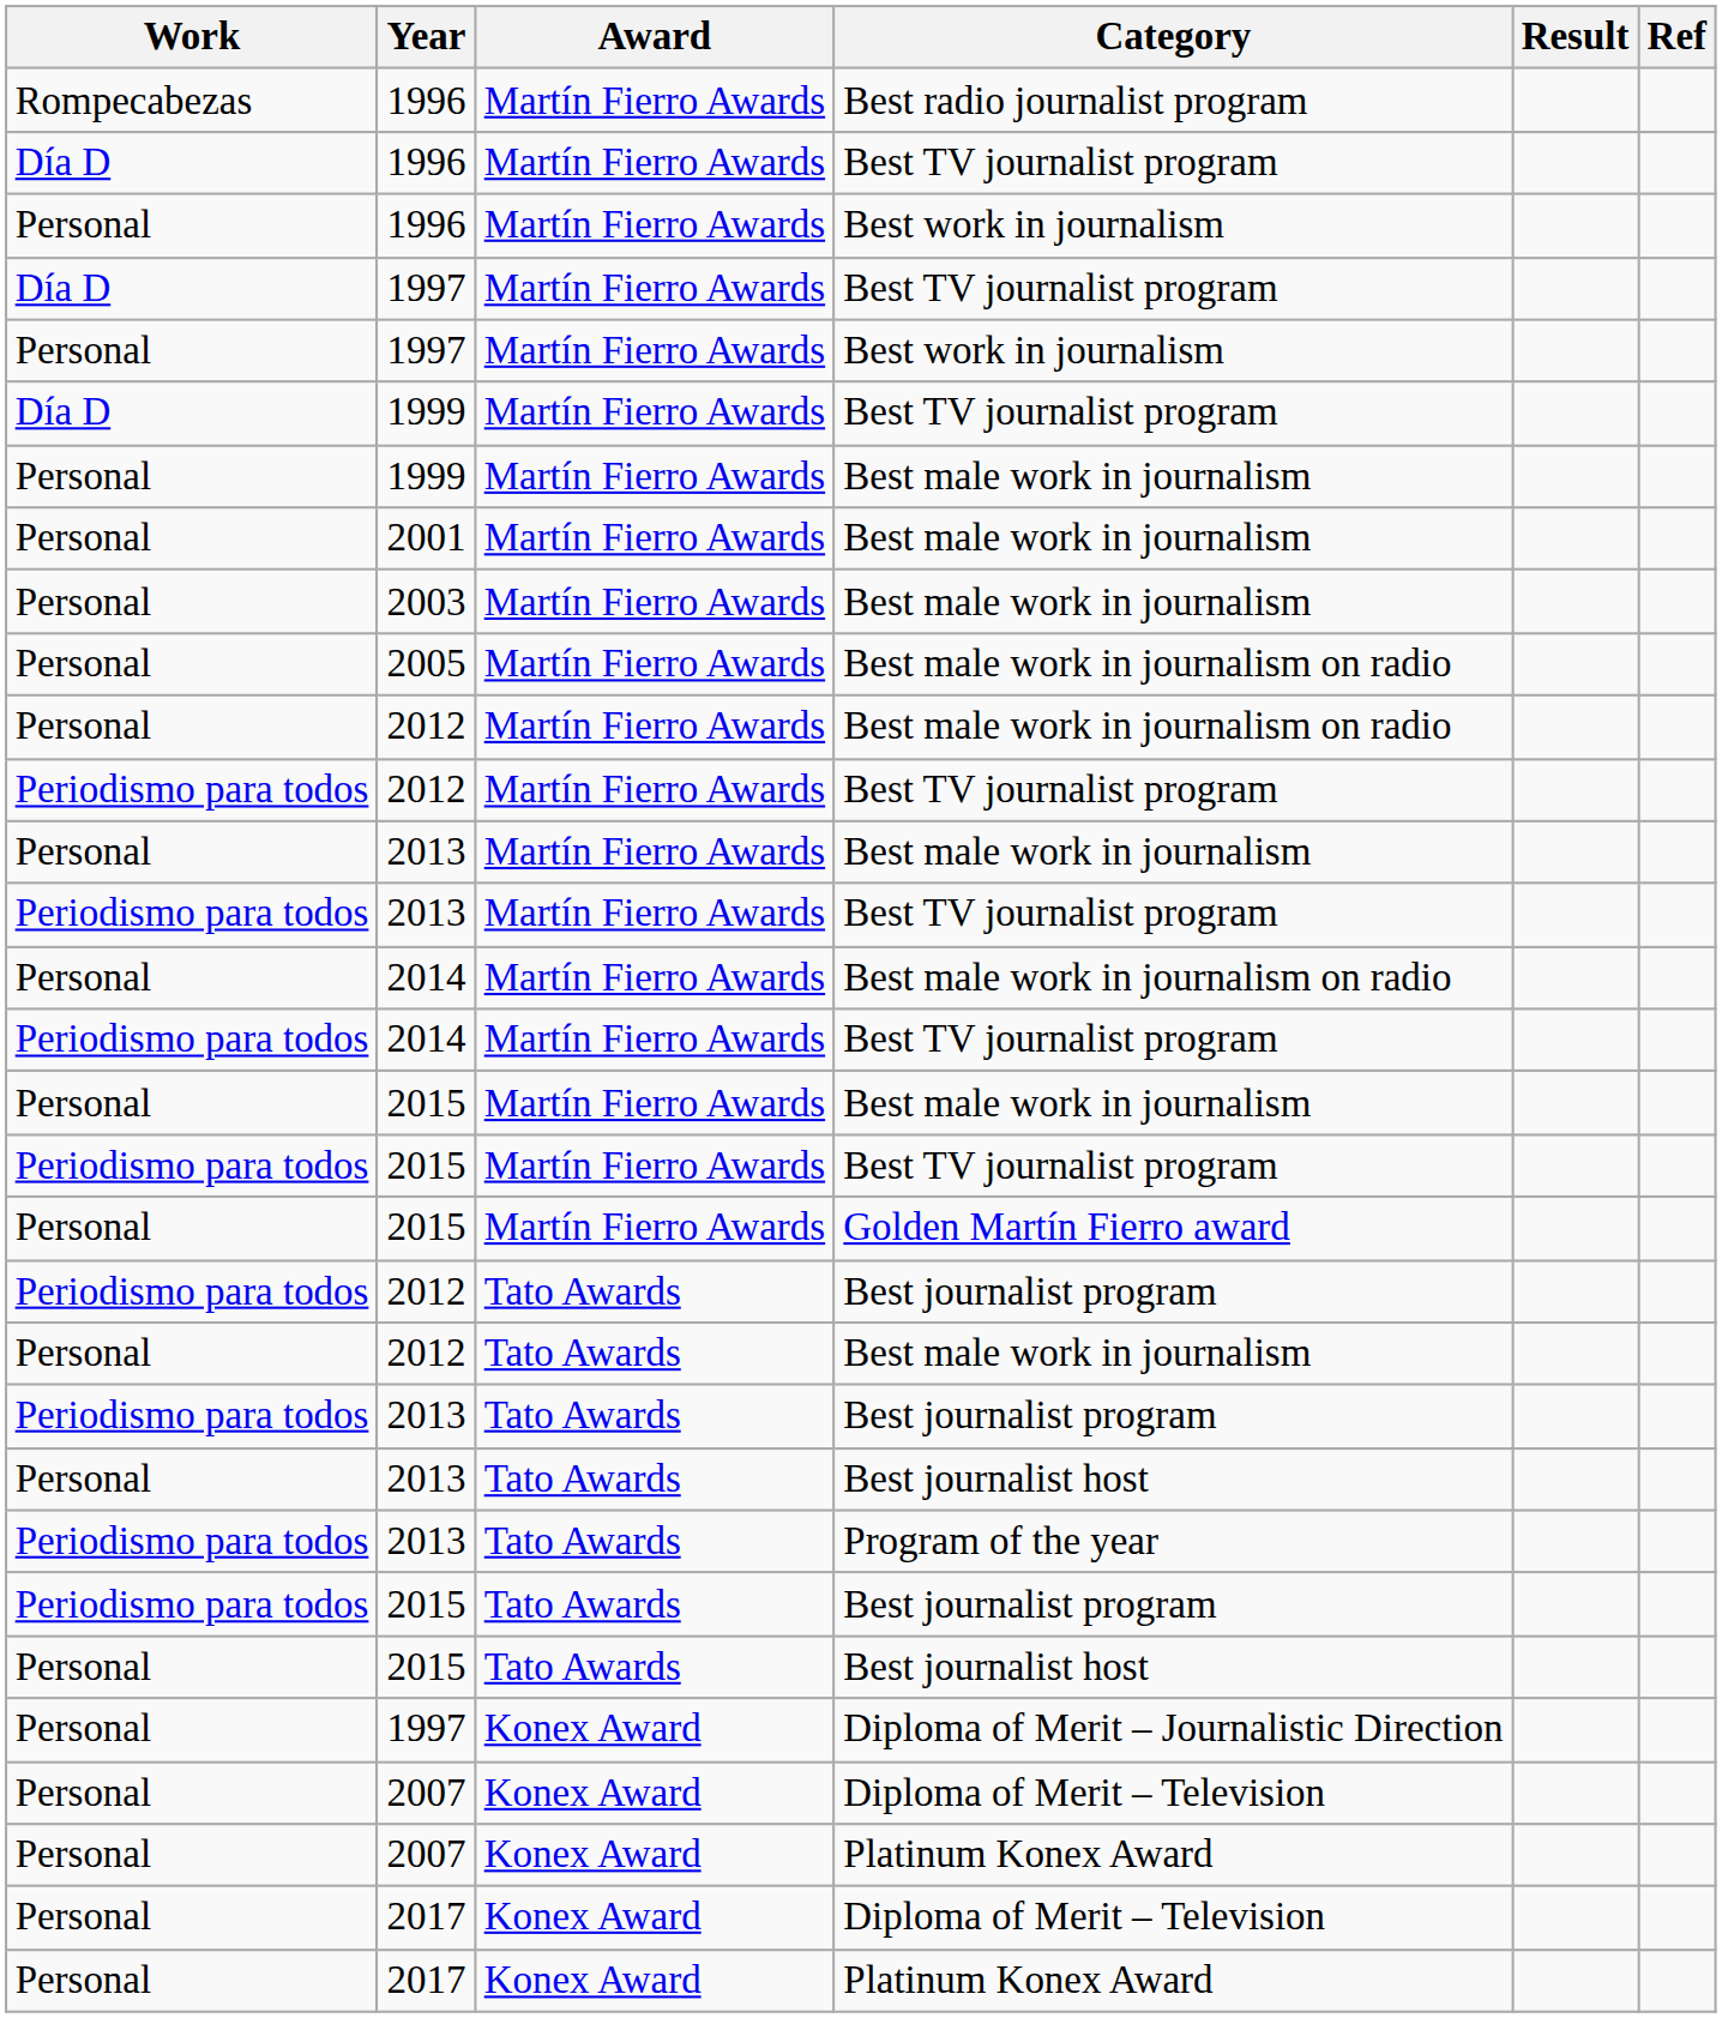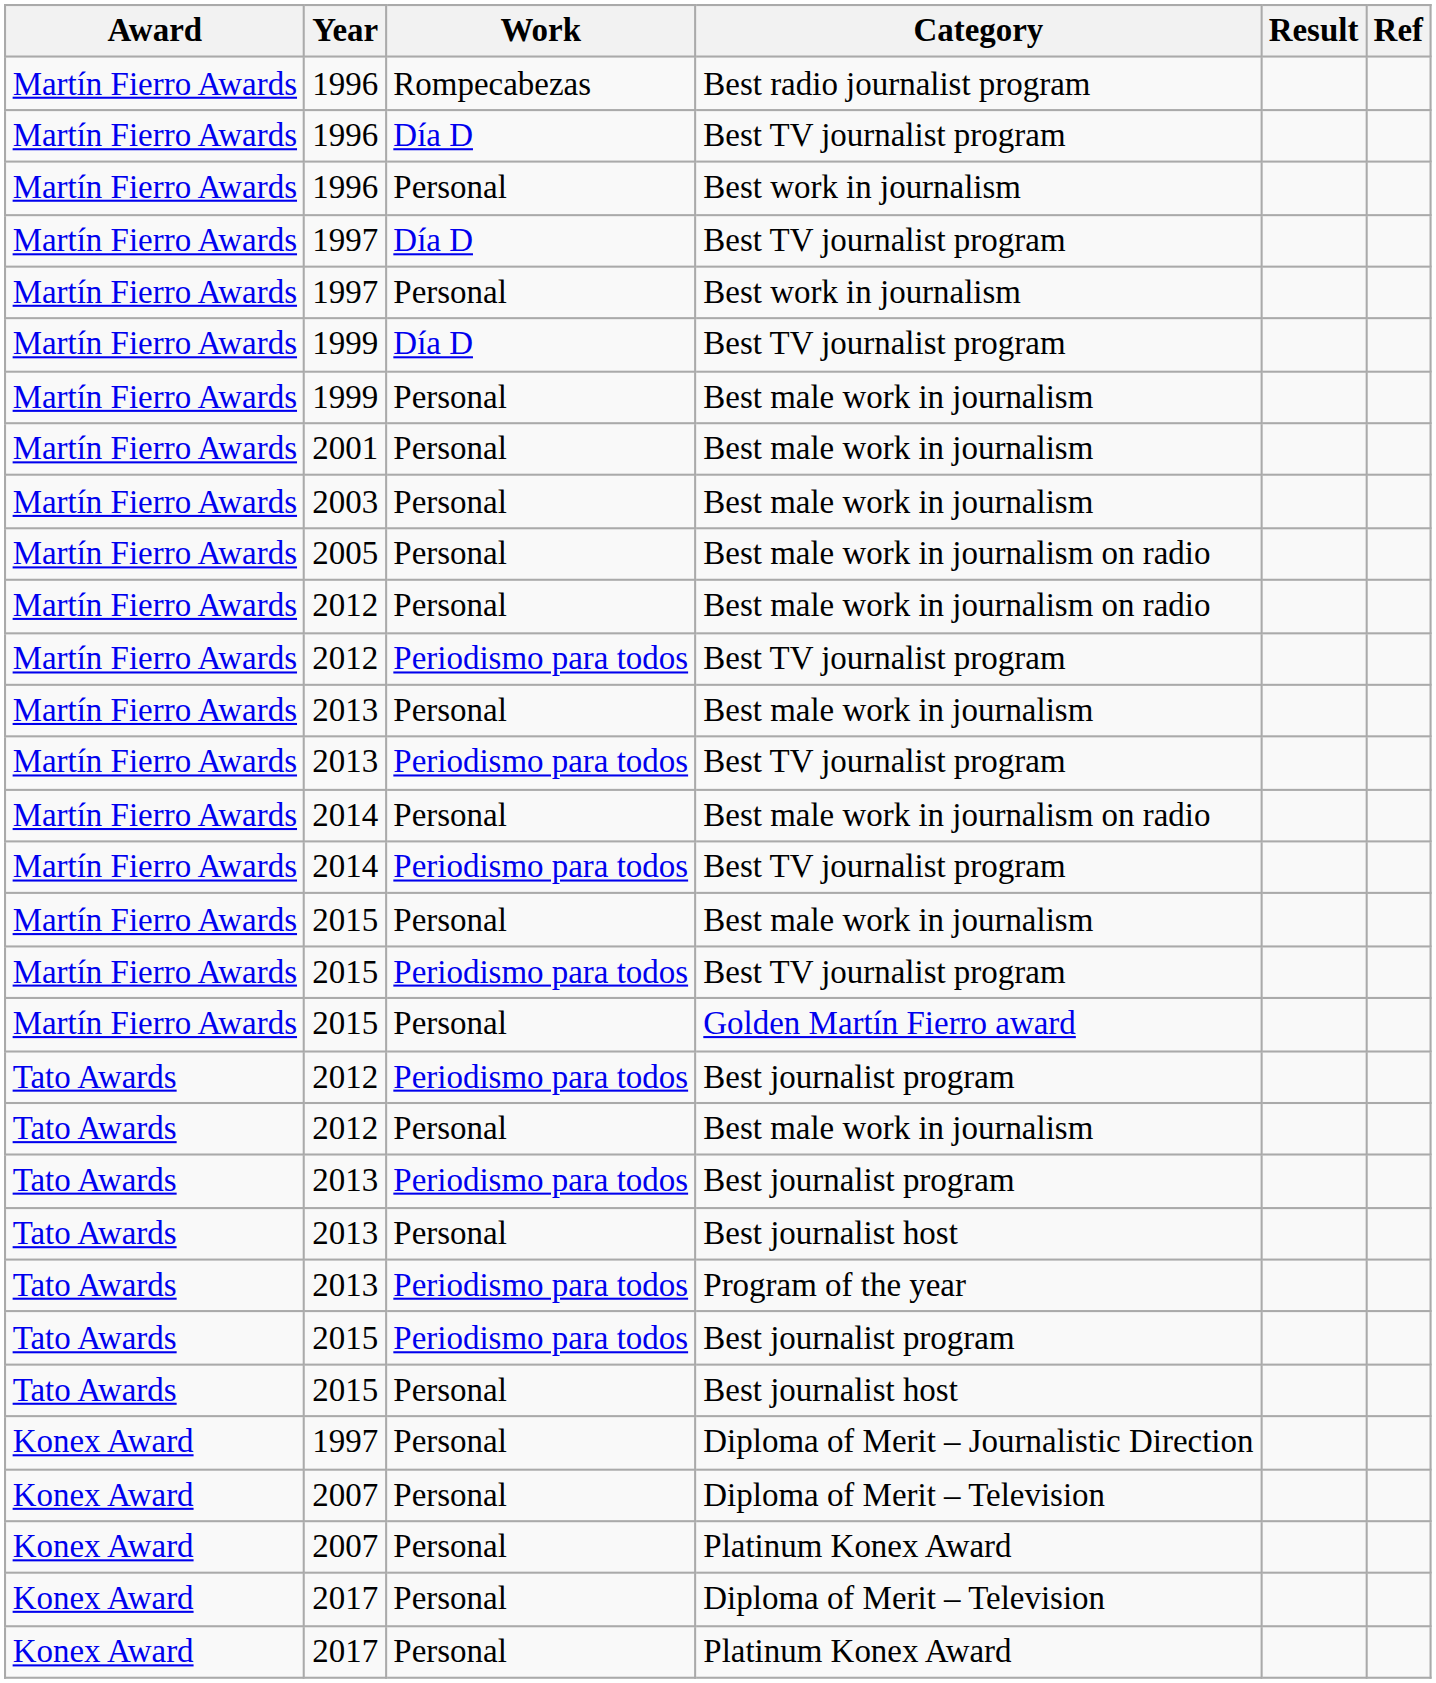 <table class="wikitable">
 <tr>
+<th>Award</th>
+<th>Year</th>
 <th>Work</th>
-<th>Year</th>
-<th>Award</th>
 <th>Category</th>
 <th>Result</th>
 <th>Ref</th>
 </tr>
 <tr>
+<td><a href='#'>Martín Fierro Awards</a></td>
+<td>1996</td>
 <td>Rompecabezas</td>
-<td>1996</td>
-<td><a href='#'>Martín Fierro Awards</a></td>
 <td>Best radio journalist program</td>
 <td></td>
 <td></td>
 </tr>
 <tr>
+<td><a href='#'>Martín Fierro Awards</a></td>
+<td>1996</td>
 <td><a href='#'>Día D</a></td>
-<td>1996</td>
-<td><a href='#'>Martín Fierro Awards</a></td>
 <td>Best TV journalist program</td>
 <td></td>
 <td></td>
 </tr>
 <tr>
+<td><a href='#'>Martín Fierro Awards</a></td>
+<td>1996</td>
 <td>Personal</td>
-<td>1996</td>
-<td><a href='#'>Martín Fierro Awards</a></td>
 <td>Best work in journalism</td>
 <td></td>
 <td></td>
 </tr>
 <tr>
+<td><a href='#'>Martín Fierro Awards</a></td>
+<td>1997</td>
 <td><a href='#'>Día D</a></td>
-<td>1997</td>
-<td><a href='#'>Martín Fierro Awards</a></td>
 <td>Best TV journalist program</td>
 <td></td>
 <td></td>
 </tr>
 <tr>
+<td><a href='#'>Martín Fierro Awards</a></td>
+<td>1997</td>
 <td>Personal</td>
-<td>1997</td>
-<td><a href='#'>Martín Fierro Awards</a></td>
 <td>Best work in journalism</td>
 <td></td>
 <td></td>
 </tr>
 <tr>
+<td><a href='#'>Martín Fierro Awards</a></td>
+<td>1999</td>
 <td><a href='#'>Día D</a></td>
-<td>1999</td>
-<td><a href='#'>Martín Fierro Awards</a></td>
 <td>Best TV journalist program</td>
 <td></td>
 <td></td>
 </tr>
 <tr>
+<td><a href='#'>Martín Fierro Awards</a></td>
+<td>1999</td>
 <td>Personal</td>
-<td>1999</td>
-<td><a href='#'>Martín Fierro Awards</a></td>
 <td>Best male work in journalism</td>
 <td></td>
 <td></td>
 </tr>
 <tr>
+<td><a href='#'>Martín Fierro Awards</a></td>
+<td>2001</td>
 <td>Personal</td>
-<td>2001</td>
-<td><a href='#'>Martín Fierro Awards</a></td>
 <td>Best male work in journalism</td>
 <td></td>
 <td></td>
 </tr>
 <tr>
+<td><a href='#'>Martín Fierro Awards</a></td>
+<td>2003</td>
 <td>Personal</td>
-<td>2003</td>
-<td><a href='#'>Martín Fierro Awards</a></td>
 <td>Best male work in journalism</td>
 <td></td>
 <td></td>
 </tr>
 <tr>
+<td><a href='#'>Martín Fierro Awards</a></td>
+<td>2005</td>
 <td>Personal</td>
-<td>2005</td>
-<td><a href='#'>Martín Fierro Awards</a></td>
 <td>Best male work in journalism on radio</td>
 <td></td>
 <td></td>
 </tr>
 <tr>
+<td><a href='#'>Martín Fierro Awards</a></td>
+<td>2012</td>
 <td>Personal</td>
-<td>2012</td>
-<td><a href='#'>Martín Fierro Awards</a></td>
 <td>Best male work in journalism on radio</td>
 <td></td>
 <td></td>
 </tr>
 <tr>
+<td><a href='#'>Martín Fierro Awards</a></td>
+<td>2012</td>
 <td><a href='#'>Periodismo para todos</a></td>
-<td>2012</td>
-<td><a href='#'>Martín Fierro Awards</a></td>
 <td>Best TV journalist program</td>
 <td></td>
 <td></td>
 </tr>
 <tr>
+<td><a href='#'>Martín Fierro Awards</a></td>
+<td>2013</td>
 <td>Personal</td>
-<td>2013</td>
-<td><a href='#'>Martín Fierro Awards</a></td>
 <td>Best male work in journalism</td>
 <td></td>
 <td></td>
 </tr>
 <tr>
+<td><a href='#'>Martín Fierro Awards</a></td>
+<td>2013</td>
 <td><a href='#'>Periodismo para todos</a></td>
-<td>2013</td>
-<td><a href='#'>Martín Fierro Awards</a></td>
 <td>Best TV journalist program</td>
 <td></td>
 <td></td>
 </tr>
 <tr>
+<td><a href='#'>Martín Fierro Awards</a></td>
+<td>2014</td>
 <td>Personal</td>
-<td>2014</td>
-<td><a href='#'>Martín Fierro Awards</a></td>
 <td>Best male work in journalism on radio</td>
 <td></td>
 <td></td>
 </tr>
 <tr>
+<td><a href='#'>Martín Fierro Awards</a></td>
+<td>2014</td>
 <td><a href='#'>Periodismo para todos</a></td>
-<td>2014</td>
-<td><a href='#'>Martín Fierro Awards</a></td>
 <td>Best TV journalist program</td>
 <td></td>
 <td></td>
 </tr>
 <tr>
+<td><a href='#'>Martín Fierro Awards</a></td>
+<td>2015</td>
 <td>Personal</td>
-<td>2015</td>
-<td><a href='#'>Martín Fierro Awards</a></td>
 <td>Best male work in journalism</td>
 <td></td>
 <td></td>
 </tr>
 <tr>
+<td><a href='#'>Martín Fierro Awards</a></td>
+<td>2015</td>
 <td><a href='#'>Periodismo para todos</a></td>
-<td>2015</td>
-<td><a href='#'>Martín Fierro Awards</a></td>
 <td>Best TV journalist program</td>
 <td></td>
 <td></td>
 </tr>
 <tr>
+<td><a href='#'>Martín Fierro Awards</a></td>
+<td>2015</td>
 <td>Personal</td>
-<td>2015</td>
-<td><a href='#'>Martín Fierro Awards</a></td>
 <td><a href='#'>Golden Martín Fierro award</a></td>
 <td></td>
 <td></td>
 </tr>
 <tr>
+<td><a href='#'>Tato Awards</a></td>
+<td>2012</td>
 <td><a href='#'>Periodismo para todos</a></td>
-<td>2012</td>
-<td><a href='#'>Tato Awards</a></td>
 <td>Best journalist program</td>
 <td></td>
 <td></td>
 </tr>
 <tr>
+<td><a href='#'>Tato Awards</a></td>
+<td>2012</td>
 <td>Personal</td>
-<td>2012</td>
-<td><a href='#'>Tato Awards</a></td>
 <td>Best male work in journalism</td>
 <td></td>
 <td></td>
 </tr>
 <tr>
+<td><a href='#'>Tato Awards</a></td>
+<td>2013</td>
 <td><a href='#'>Periodismo para todos</a></td>
-<td>2013</td>
-<td><a href='#'>Tato Awards</a></td>
 <td>Best journalist program</td>
 <td></td>
 <td></td>
 </tr>
 <tr>
+<td><a href='#'>Tato Awards</a></td>
+<td>2013</td>
 <td>Personal</td>
-<td>2013</td>
-<td><a href='#'>Tato Awards</a></td>
 <td>Best journalist host</td>
 <td></td>
 <td></td>
 </tr>
 <tr>
+<td><a href='#'>Tato Awards</a></td>
+<td>2013</td>
 <td><a href='#'>Periodismo para todos</a></td>
-<td>2013</td>
-<td><a href='#'>Tato Awards</a></td>
 <td>Program of the year</td>
 <td></td>
 <td></td>
 </tr>
 <tr>
+<td><a href='#'>Tato Awards</a></td>
+<td>2015</td>
 <td><a href='#'>Periodismo para todos</a></td>
-<td>2015</td>
-<td><a href='#'>Tato Awards</a></td>
 <td>Best journalist program</td>
 <td></td>
 <td></td>
 </tr>
 <tr>
+<td><a href='#'>Tato Awards</a></td>
+<td>2015</td>
 <td>Personal</td>
-<td>2015</td>
-<td><a href='#'>Tato Awards</a></td>
 <td>Best journalist host</td>
 <td></td>
 <td></td>
 </tr>
 <tr>
+<td><a href='#'>Konex Award</a></td>
+<td>1997</td>
 <td>Personal</td>
-<td>1997</td>
-<td><a href='#'>Konex Award</a></td>
 <td>Diploma of Merit – Journalistic Direction</td>
 <td></td>
 <td></td>
 </tr>
 <tr>
+<td><a href='#'>Konex Award</a></td>
+<td>2007</td>
 <td>Personal</td>
-<td>2007</td>
-<td><a href='#'>Konex Award</a></td>
 <td>Diploma of Merit – Television</td>
 <td></td>
 <td></td>
 </tr>
 <tr>
+<td><a href='#'>Konex Award</a></td>
+<td>2007</td>
 <td>Personal</td>
-<td>2007</td>
-<td><a href='#'>Konex Award</a></td>
 <td>Platinum Konex Award</td>
 <td></td>
 <td></td>
 </tr>
 <tr>
+<td><a href='#'>Konex Award</a></td>
+<td>2017</td>
 <td>Personal</td>
-<td>2017</td>
-<td><a href='#'>Konex Award</a></td>
 <td>Diploma of Merit – Television</td>
 <td></td>
 <td></td>
 </tr>
 <tr>
+<td><a href='#'>Konex Award</a></td>
+<td>2017</td>
 <td>Personal</td>
-<td>2017</td>
-<td><a href='#'>Konex Award</a></td>
 <td>Platinum Konex Award</td>
 <td></td>
 <td></td>
 </tr>
 </table>
